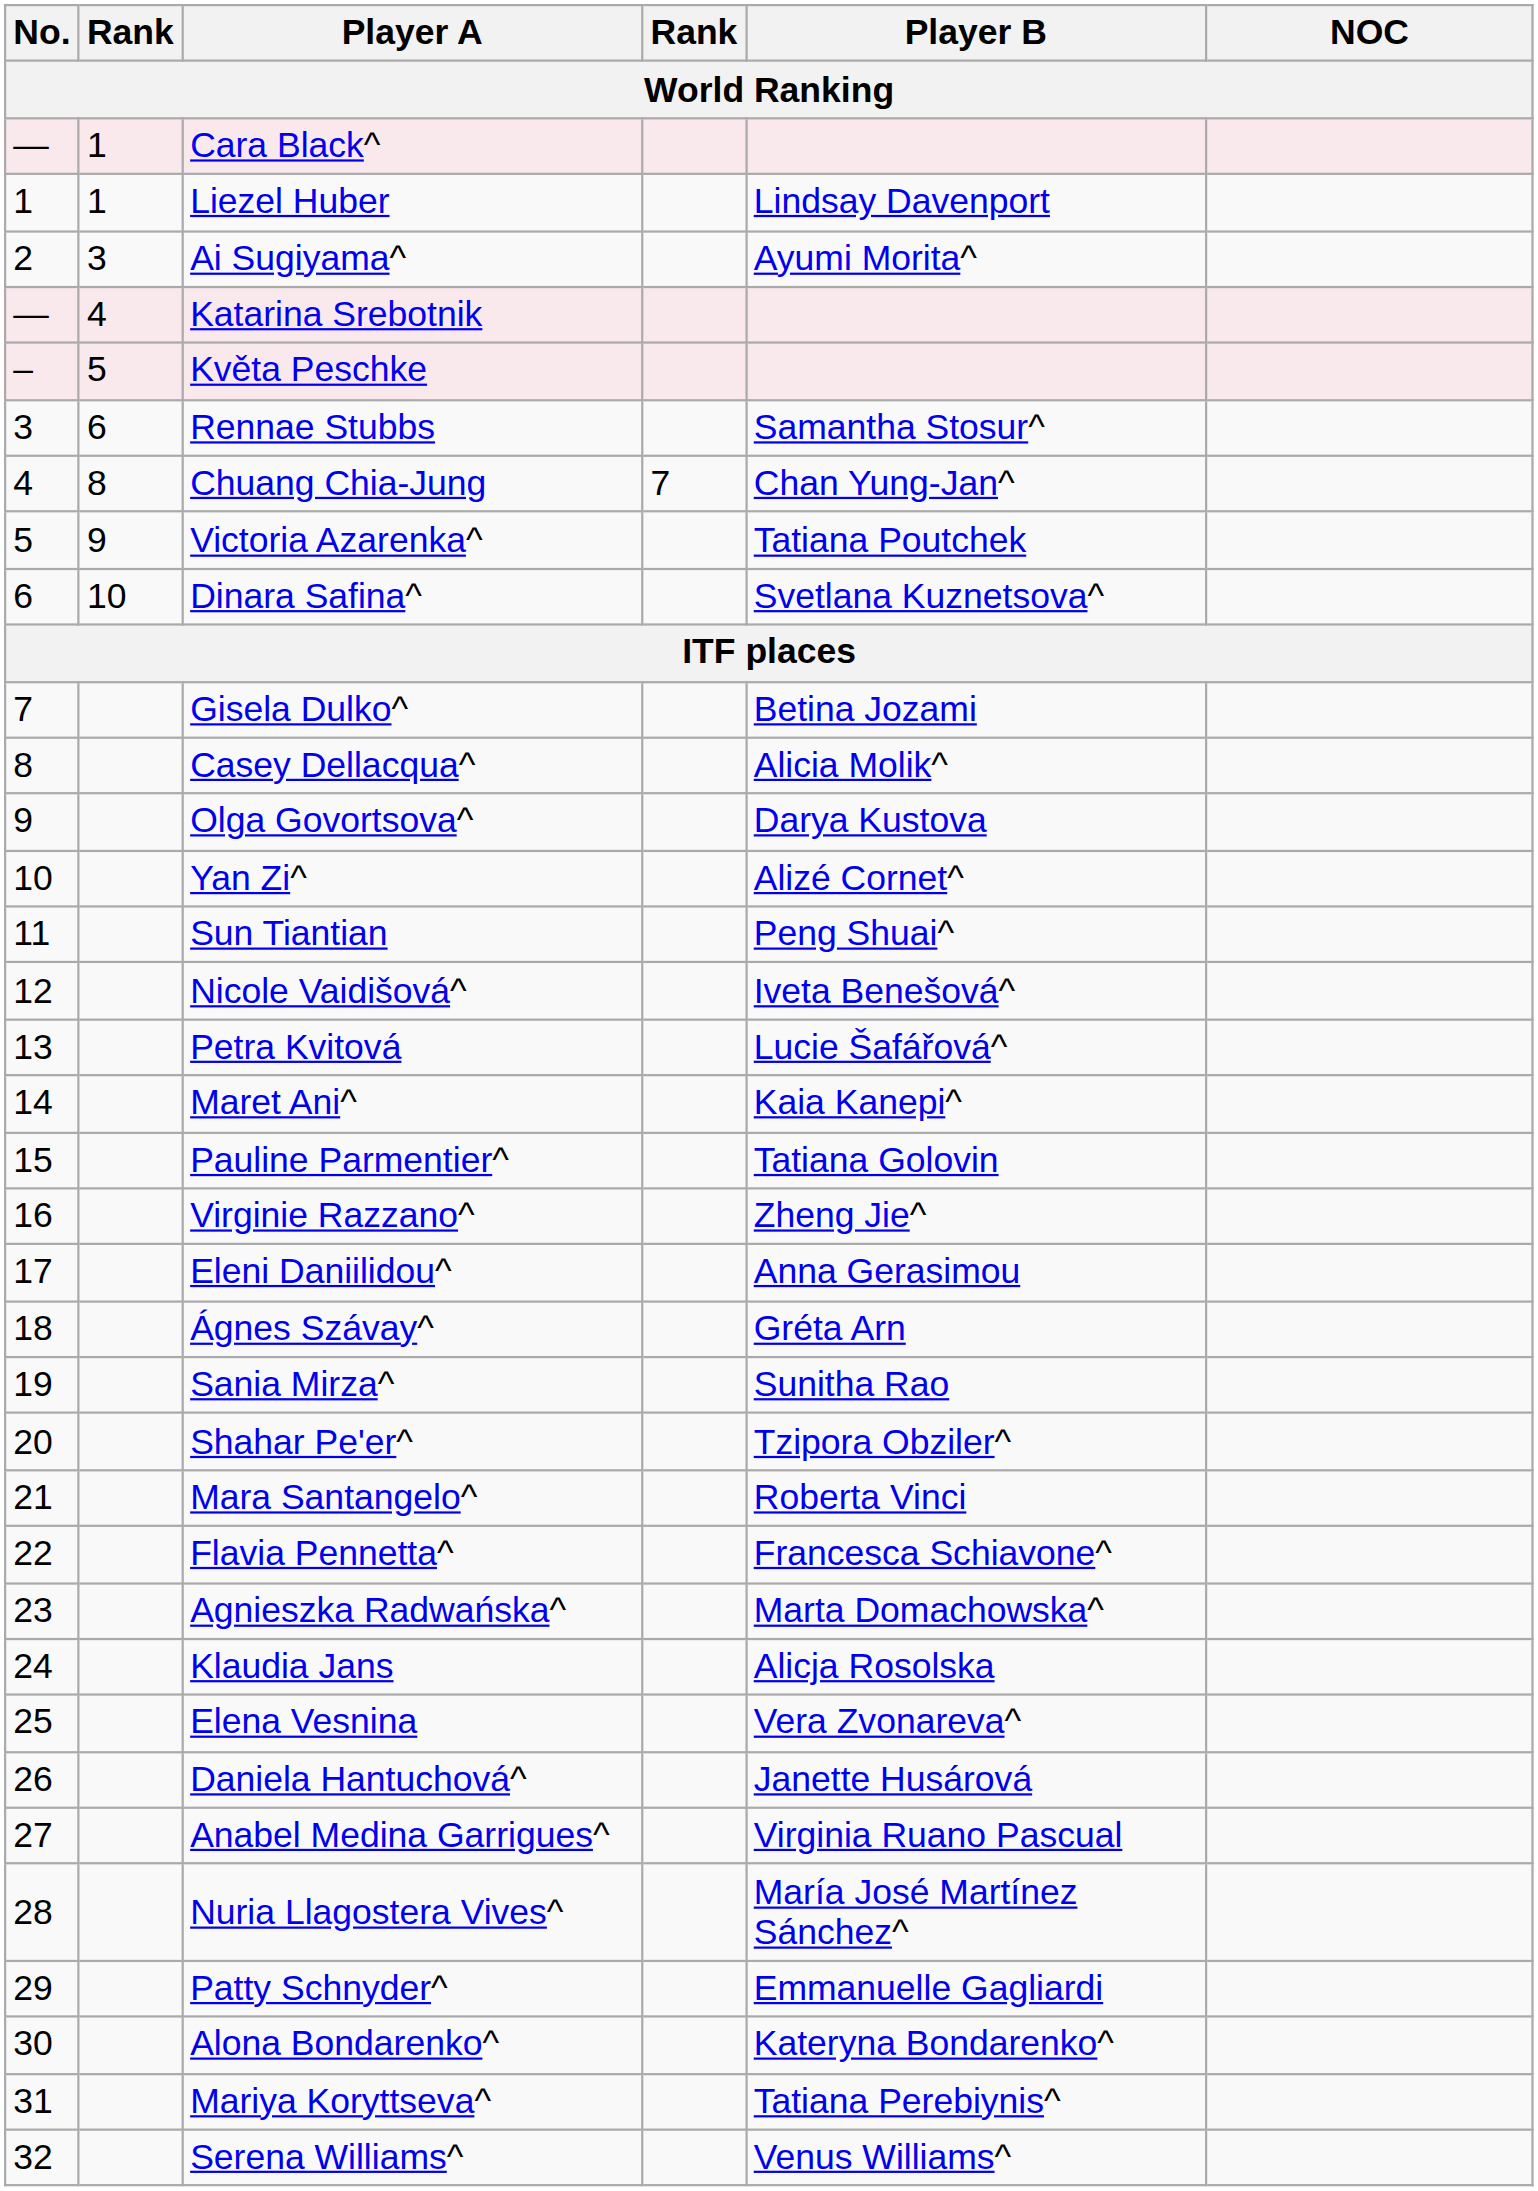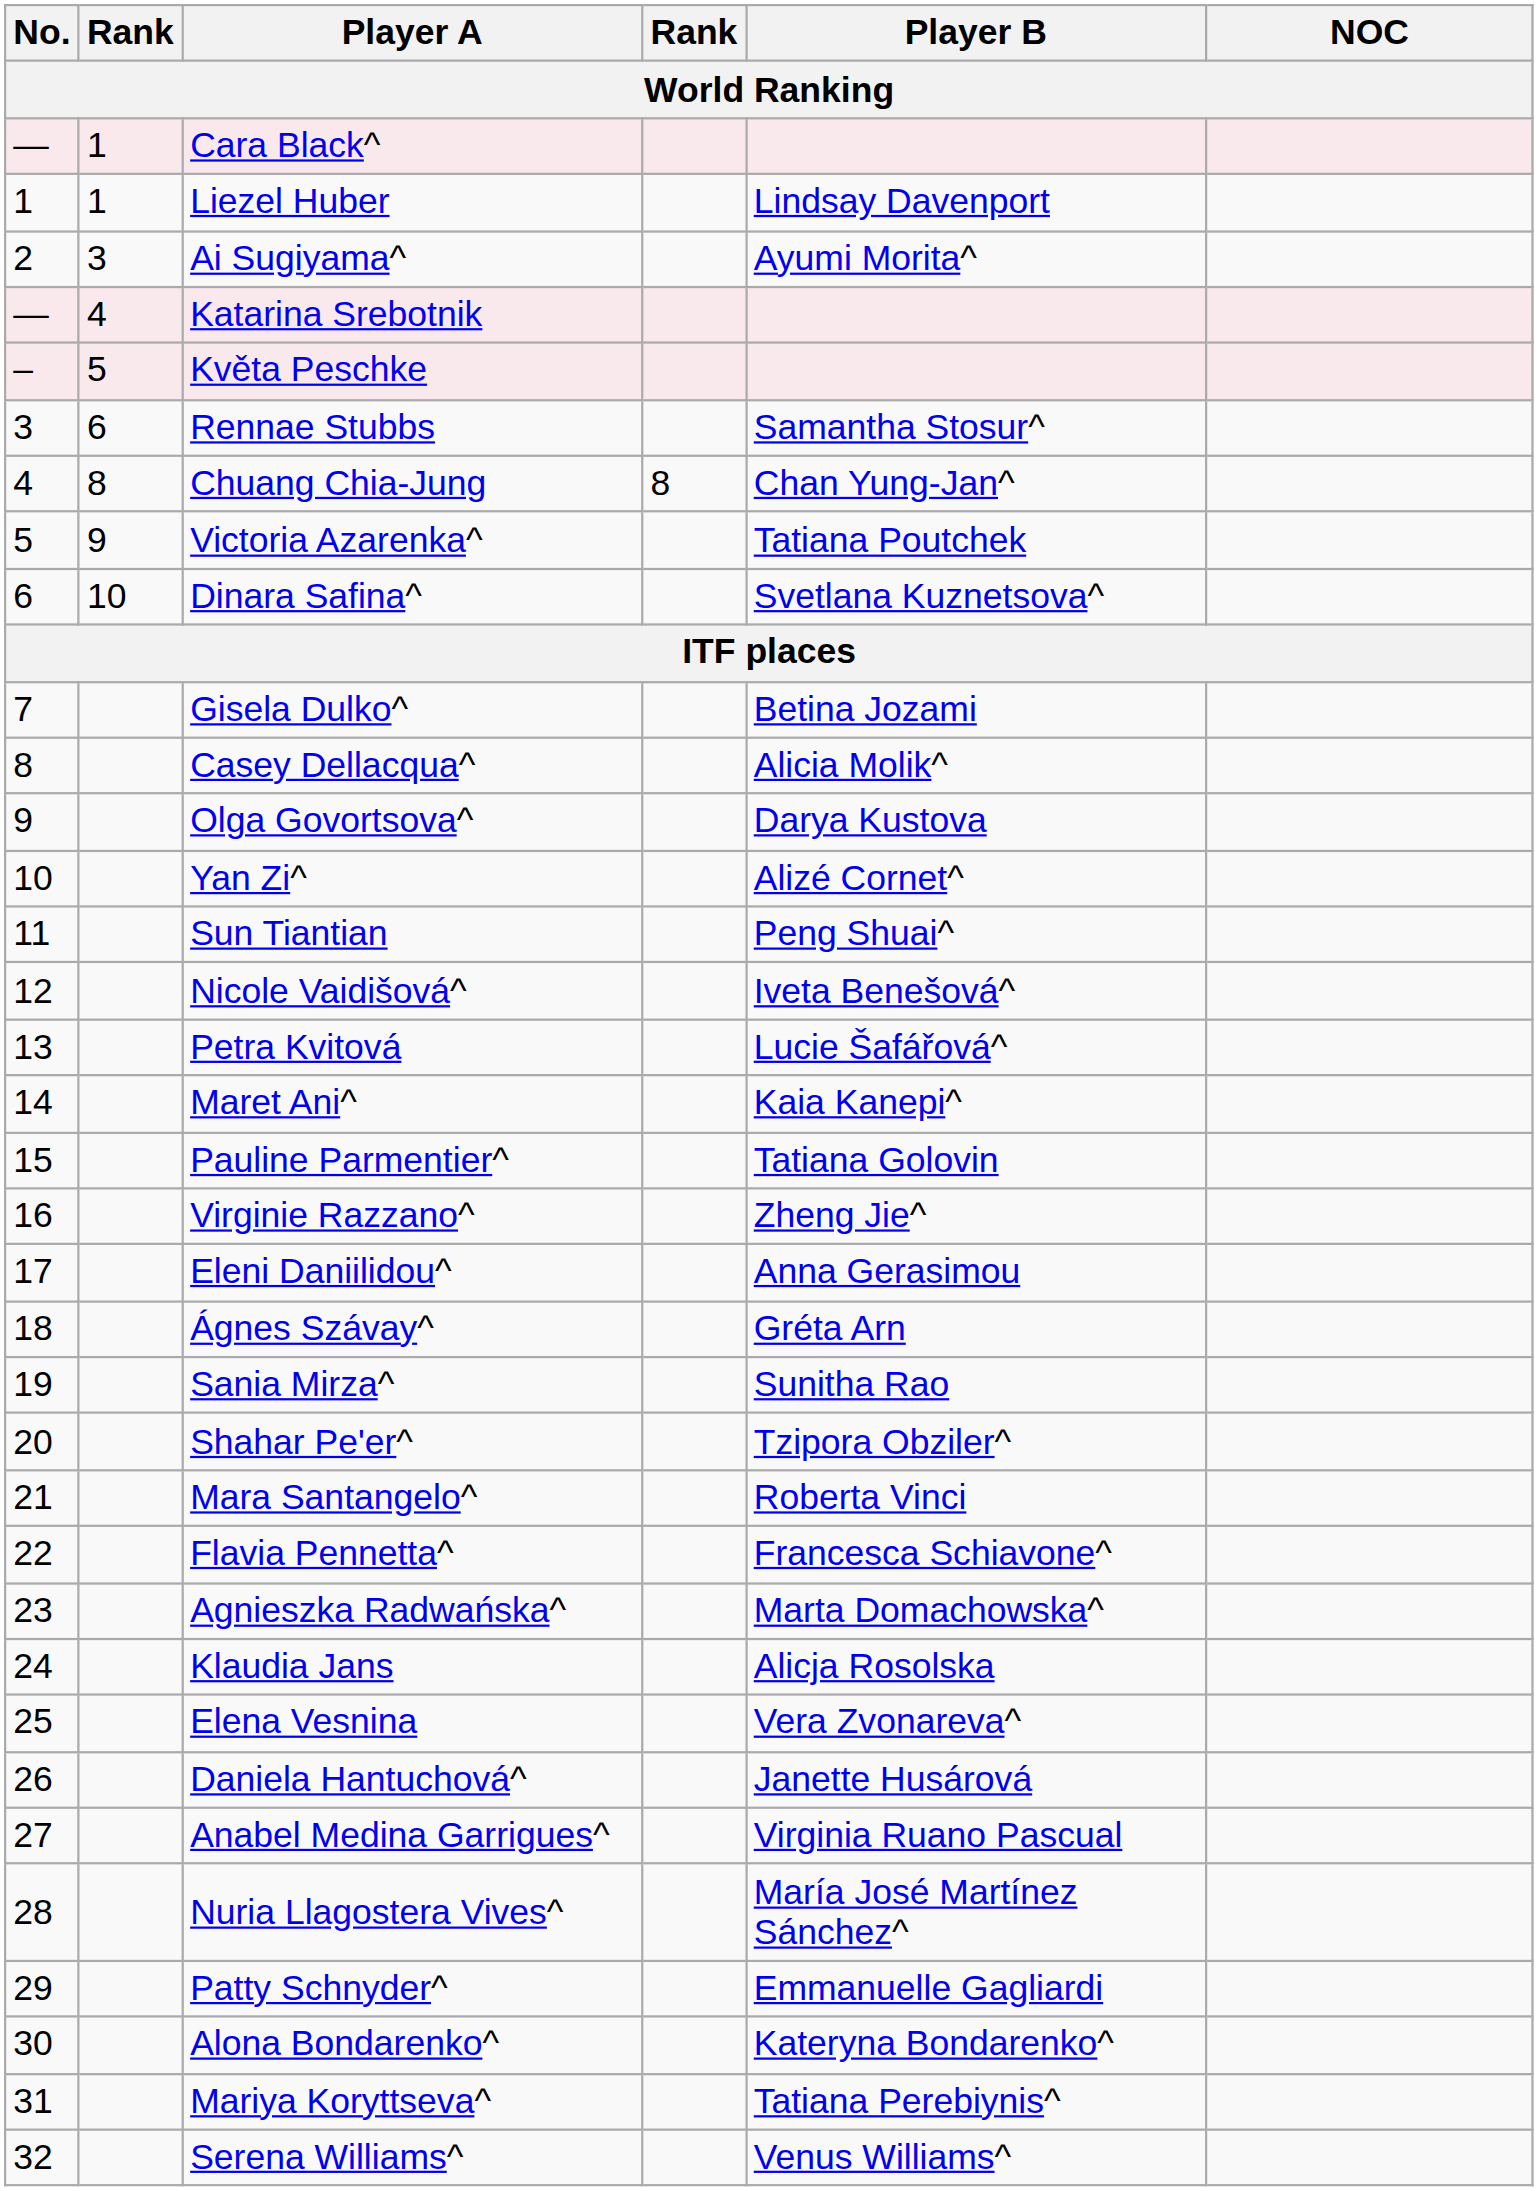 <table class="wikitable">
 <tr>
 <th width=20>No.</th>
 <th width=20>Rank</th>
 <th width=200>Player A</th>
 <th width=20>Rank</th>
 <th width=200>Player B</th>
 <th width=140>NOC</th>
 </tr>
 <tr>
 <th colspan="6">World Ranking</th>
 </tr>
 <tr bgcolor=#F9E9ED>
 <td>—</td>
 <td>1</td>
 <td><a href='#'>Cara Black</a>^</td>
 <td></td>
 <td></td>
 <td></td>
 </tr>
 <tr>
 <td>1</td>
 <td>1</td>
 <td><a href='#'>Liezel Huber</a></td>
 <td></td>
 <td><a href='#'>Lindsay Davenport</a></td>
 <td></td>
 </tr>
 <tr>
 <td>2</td>
 <td>3</td>
 <td><a href='#'>Ai Sugiyama</a>^</td>
 <td></td>
 <td><a href='#'>Ayumi Morita</a>^</td>
 <td></td>
 </tr>
 <tr bgcolor=#F9E9ED>
 <td>—</td>
 <td>4</td>
 <td><a href='#'>Katarina Srebotnik</a></td>
 <td></td>
 <td></td>
 <td></td>
 </tr>
 <tr bgcolor=#F9E9ED>
 <td>–</td>
 <td>5</td>
 <td><a href='#'>Květa Peschke</a></td>
 <td></td>
 <td></td>
 <td></td>
 </tr>
 <tr>
 <td>3</td>
 <td>6</td>
 <td><a href='#'>Rennae Stubbs</a></td>
 <td></td>
 <td><a href='#'>Samantha Stosur</a>^</td>
 <td></td>
 </tr>
 <tr>
 <td>4</td>
 <td>8</td>
 <td><a href='#'>Chuang Chia-Jung</a></td>
-<td>7</td>
+<td>8</td>
 <td><a href='#'>Chan Yung-Jan</a>^</td>
 <td></td>
 </tr>
 <tr>
 <td>5</td>
 <td>9</td>
 <td><a href='#'>Victoria Azarenka</a>^</td>
 <td></td>
 <td><a href='#'>Tatiana Poutchek</a></td>
 <td></td>
 </tr>
 <tr>
 <td>6</td>
 <td>10</td>
 <td><a href='#'>Dinara Safina</a>^</td>
 <td></td>
 <td><a href='#'>Svetlana Kuznetsova</a>^</td>
 <td></td>
 </tr>
 <tr>
 <th colspan="6">ITF places</th>
 </tr>
 <tr>
 <td>7</td>
 <td></td>
 <td><a href='#'>Gisela Dulko</a>^</td>
 <td></td>
 <td><a href='#'>Betina Jozami</a></td>
 <td></td>
 </tr>
 <tr>
 <td>8</td>
 <td></td>
 <td><a href='#'>Casey Dellacqua</a>^</td>
 <td></td>
 <td><a href='#'>Alicia Molik</a>^</td>
 <td></td>
 </tr>
 <tr>
 <td>9</td>
 <td></td>
 <td><a href='#'>Olga Govortsova</a>^</td>
 <td></td>
 <td><a href='#'>Darya Kustova</a></td>
 <td></td>
 </tr>
 <tr>
 <td>10</td>
 <td></td>
 <td><a href='#'>Yan Zi</a>^</td>
 <td></td>
 <td><a href='#'>Alizé Cornet</a>^</td>
 <td></td>
 </tr>
 <tr>
 <td>11</td>
 <td></td>
 <td><a href='#'>Sun Tiantian</a></td>
 <td></td>
 <td><a href='#'>Peng Shuai</a>^</td>
 <td></td>
 </tr>
 <tr>
 <td>12</td>
 <td></td>
 <td><a href='#'>Nicole Vaidišová</a>^</td>
 <td></td>
 <td><a href='#'>Iveta Benešová</a>^</td>
 <td></td>
 </tr>
 <tr>
 <td>13</td>
 <td></td>
 <td><a href='#'>Petra Kvitová</a></td>
 <td></td>
 <td><a href='#'>Lucie Šafářová</a>^</td>
 <td></td>
 </tr>
 <tr>
 <td>14</td>
 <td></td>
 <td><a href='#'>Maret Ani</a>^</td>
 <td></td>
 <td><a href='#'>Kaia Kanepi</a>^</td>
 <td></td>
 </tr>
 <tr>
 <td>15</td>
 <td></td>
 <td><a href='#'>Pauline Parmentier</a>^</td>
 <td></td>
 <td><a href='#'>Tatiana Golovin</a></td>
 <td></td>
 </tr>
 <tr>
 <td>16</td>
 <td></td>
 <td><a href='#'>Virginie Razzano</a>^</td>
 <td></td>
 <td><a href='#'>Zheng Jie</a>^</td>
 <td></td>
 </tr>
 <tr>
 <td>17</td>
 <td></td>
 <td><a href='#'>Eleni Daniilidou</a>^</td>
 <td></td>
 <td><a href='#'>Anna Gerasimou</a></td>
 <td></td>
 </tr>
 <tr>
 <td>18</td>
 <td></td>
 <td><a href='#'>Ágnes Szávay</a>^</td>
 <td></td>
 <td><a href='#'>Gréta Arn</a></td>
 <td></td>
 </tr>
 <tr>
 <td>19</td>
 <td></td>
 <td><a href='#'>Sania Mirza</a>^</td>
 <td></td>
 <td><a href='#'>Sunitha Rao</a></td>
 <td></td>
 </tr>
 <tr>
 <td>20</td>
 <td></td>
 <td><a href='#'>Shahar Pe'er</a>^</td>
 <td></td>
 <td><a href='#'>Tzipora Obziler</a>^</td>
 <td></td>
 </tr>
 <tr>
 <td>21</td>
 <td></td>
 <td><a href='#'>Mara Santangelo</a>^</td>
 <td></td>
 <td><a href='#'>Roberta Vinci</a></td>
 <td></td>
 </tr>
 <tr>
 <td>22</td>
 <td></td>
 <td><a href='#'>Flavia Pennetta</a>^</td>
 <td></td>
 <td><a href='#'>Francesca Schiavone</a>^</td>
 <td></td>
 </tr>
 <tr>
 <td>23</td>
 <td></td>
 <td><a href='#'>Agnieszka Radwańska</a>^</td>
 <td></td>
 <td><a href='#'>Marta Domachowska</a>^</td>
 <td></td>
 </tr>
 <tr>
 <td>24</td>
 <td></td>
 <td><a href='#'>Klaudia Jans</a></td>
 <td></td>
 <td><a href='#'>Alicja Rosolska</a></td>
 <td></td>
 </tr>
 <tr>
 <td>25</td>
 <td></td>
 <td><a href='#'>Elena Vesnina</a></td>
 <td></td>
 <td><a href='#'>Vera Zvonareva</a>^</td>
 <td></td>
 </tr>
 <tr>
 <td>26</td>
 <td></td>
 <td><a href='#'>Daniela Hantuchová</a>^</td>
 <td></td>
 <td><a href='#'>Janette Husárová</a></td>
 <td></td>
 </tr>
 <tr>
 <td>27</td>
 <td></td>
 <td><a href='#'>Anabel Medina Garrigues</a>^</td>
 <td></td>
 <td><a href='#'>Virginia Ruano Pascual</a></td>
 <td></td>
 </tr>
 <tr>
 <td>28</td>
 <td></td>
 <td><a href='#'>Nuria Llagostera Vives</a>^</td>
 <td></td>
 <td><a href='#'>María José Martínez Sánchez</a>^</td>
 <td></td>
 </tr>
 <tr>
 <td>29</td>
 <td></td>
 <td><a href='#'>Patty Schnyder</a>^</td>
 <td></td>
 <td><a href='#'>Emmanuelle Gagliardi</a></td>
 <td></td>
 </tr>
 <tr>
 <td>30</td>
 <td></td>
 <td><a href='#'>Alona Bondarenko</a>^</td>
 <td></td>
 <td><a href='#'>Kateryna Bondarenko</a>^</td>
 <td></td>
 </tr>
 <tr>
 <td>31</td>
 <td></td>
 <td><a href='#'>Mariya Koryttseva</a>^</td>
 <td></td>
 <td><a href='#'>Tatiana Perebiynis</a>^</td>
 <td></td>
 </tr>
 <tr>
 <td>32</td>
 <td></td>
 <td><a href='#'>Serena Williams</a>^</td>
 <td></td>
 <td><a href='#'>Venus Williams</a>^</td>
 <td></td>
 </tr>
 </table>
